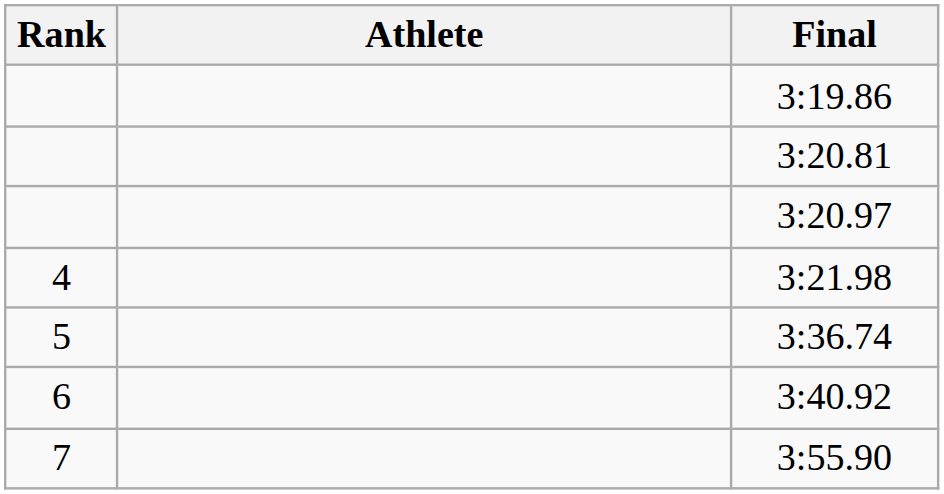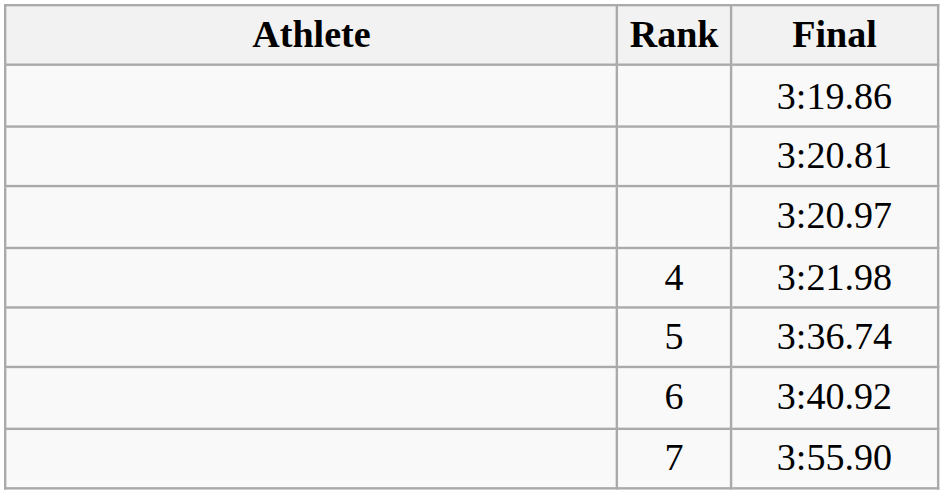 <table class=wikitable style="text-align:center">
 <tr>
+<th width=250>Athlete</th>
 <th width=40>Rank</th>
-<th width=250>Athlete</th>
 <th width=80>Final</th>
 </tr>
 <tr>
+<td align=left></td>
 <td></td>
-<td align=left></td>
 <td>3:19.86</td>
 </tr>
 <tr>
+<td align=left></td>
 <td></td>
-<td align=left></td>
 <td>3:20.81</td>
 </tr>
 <tr>
+<td align=left></td>
 <td></td>
-<td align=left></td>
 <td>3:20.97</td>
 </tr>
 <tr>
+<td align=left></td>
 <td>4</td>
-<td align=left></td>
 <td>3:21.98</td>
 </tr>
 <tr>
+<td align=left></td>
 <td>5</td>
-<td align=left></td>
 <td>3:36.74</td>
 </tr>
 <tr>
+<td align=left></td>
 <td>6</td>
-<td align=left></td>
 <td>3:40.92</td>
 </tr>
 <tr>
+<td align=left></td>
 <td>7</td>
-<td align=left></td>
 <td>3:55.90</td>
 </tr>
 </table>
